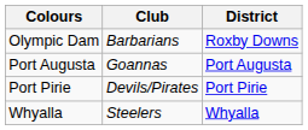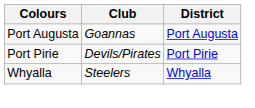 <table class="wikitable">
 <tr>
 <th>Colours</th>
 <th>Club</th>
 <th>District</th>
-</tr>
-<tr>
-<td> Olympic Dam</td>
-<td><em>Barbarians</em></td>
-<td><a href='#'>Roxby Downs</a></td>
 </tr>
 <tr>
 <td> Port Augusta</td>
 <td><em>Goannas</em></td>
 <td><a href='#'>Port Augusta</a></td>
 </tr>
 <tr>
 <td> Port Pirie</td>
 <td><em>Devils/Pirates</em></td>
 <td><a href='#'>Port Pirie</a></td>
 </tr>
 <tr>
 <td> Whyalla</td>
 <td><em>Steelers</em></td>
 <td><a href='#'>Whyalla</a></td>
 </tr>
 </table>
